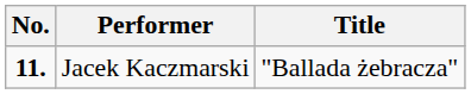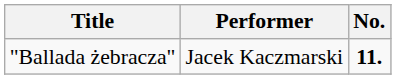 <table class="wikitable">
 <tr>
+<th>Title</th>
+<th>Performer</th>
 <th>No.</th>
-<th>Performer</th>
-<th>Title</th>
 </tr>
 <tr>
+<td>"Ballada żebracza"</td>
+<td style="text-align:center">Jacek Kaczmarski</td>
 <td style="text-align:center"><strong>11.</strong></td>
-<td style="text-align:center">Jacek Kaczmarski</td>
-<td>"Ballada żebracza"</td>
 </tr>
 </table>
